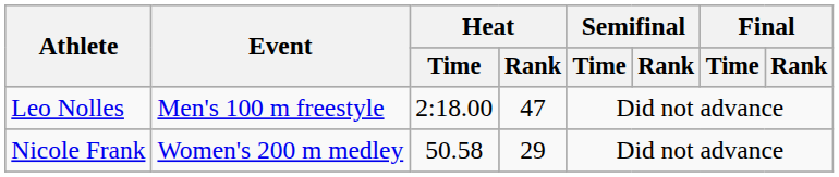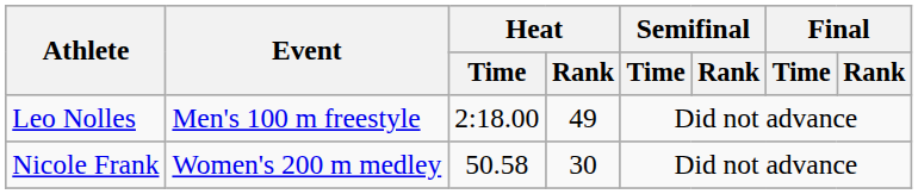 <table class=wikitable style="font-size:90%">
 <tr>
 <th rowspan="2">Athlete</th>
 <th rowspan="2">Event</th>
 <th colspan="2">Heat</th>
 <th colspan="2">Semifinal</th>
 <th colspan="2">Final</th>
 </tr>
 <tr style="font-size:95%">
 <th>Time</th>
 <th>Rank</th>
 <th>Time</th>
 <th>Rank</th>
 <th>Time</th>
 <th>Rank</th>
 </tr>
 <tr align=center>
 <td align=left><a href='#'>Leo Nolles</a></td>
 <td align=left><a href='#'>Men's 100 m freestyle</a></td>
 <td>2:18.00</td>
-<td>47</td>
+<td>49</td>
 <td colspan="4">Did not advance</td>
 </tr>
 <tr align=center>
 <td align=left><a href='#'>Nicole Frank</a></td>
 <td align=left><a href='#'>Women's 200 m medley</a></td>
 <td>50.58</td>
-<td>29</td>
+<td>30</td>
 <td colspan="4">Did not advance</td>
 </tr>
 </table>
